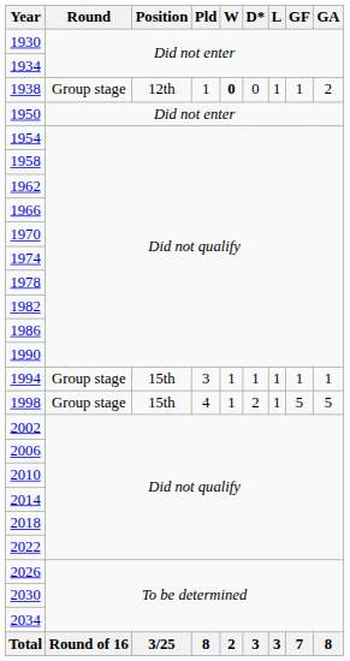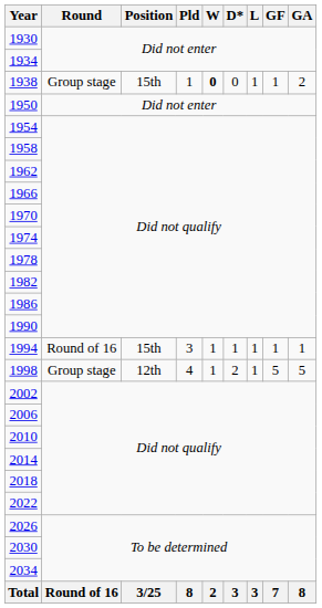 <table class="wikitable sortable" style="text-align: center;">
 <tr>
 <th>Year</th>
 <th>Round</th>
 <th>Position</th>
 <th>Pld</th>
 <th>W</th>
 <th>D*</th>
 <th>L</th>
 <th>GF</th>
 <th>GA</th>
 </tr>
 <tr>
 <td> <a href='#'>1930</a></td>
 <td rowspan=2 colspan=8><em>Did not enter</em></td>
 </tr>
 <tr>
 <td> <a href='#'>1934</a></td>
 </tr>
 <tr>
 <td> <a href='#'>1938</a></td>
 <td>Group stage</td>
-<td>12th</td>
+<td>15th</td>
 <td>1</td>
 <td><strong>0</strong></td>
 <td>0</td>
 <td>1</td>
 <td>1</td>
 <td>2</td>
 </tr>
 <tr>
 <td> <a href='#'>1950</a></td>
 <td rowspan=1 colspan=8><em>Did not enter</em></td>
 </tr>
 <tr>
 <td> <a href='#'>1954</a></td>
 <td rowspan=10 colspan=8><em>Did not qualify</em></td>
 </tr>
 <tr>
 <td> <a href='#'>1958</a></td>
 </tr>
 <tr>
 <td> <a href='#'>1962</a></td>
 </tr>
 <tr>
 <td> <a href='#'>1966</a></td>
 </tr>
 <tr>
 <td> <a href='#'>1970</a></td>
 </tr>
 <tr>
 <td> <a href='#'>1974</a></td>
 </tr>
 <tr>
 <td> <a href='#'>1978</a></td>
 </tr>
 <tr>
 <td> <a href='#'>1982</a></td>
 </tr>
 <tr>
 <td> <a href='#'>1986</a></td>
 </tr>
 <tr>
 <td> <a href='#'>1990</a></td>
 </tr>
 <tr>
 <td> <a href='#'>1994</a></td>
-<td>Group stage</td>
+<td>Round of 16</td>
 <td>15th</td>
 <td>3</td>
 <td>1</td>
 <td>1</td>
 <td>1</td>
 <td>1</td>
 <td>1</td>
 </tr>
 <tr>
 <td> <a href='#'>1998</a></td>
 <td>Group stage</td>
-<td>15th</td>
+<td>12th</td>
 <td>4</td>
 <td>1</td>
 <td>2</td>
 <td>1</td>
 <td>5</td>
 <td>5</td>
 </tr>
 <tr>
 <td>  <a href='#'>2002</a></td>
 <td rowspan=6 colspan=8><em>Did not qualify</em></td>
 </tr>
 <tr>
 <td> <a href='#'>2006</a></td>
 </tr>
 <tr>
 <td> <a href='#'>2010</a></td>
 </tr>
 <tr>
 <td> <a href='#'>2014</a></td>
 </tr>
 <tr>
 <td> <a href='#'>2018</a></td>
 </tr>
 <tr>
 <td> <a href='#'>2022</a></td>
 </tr>
 <tr>
 <td>   <a href='#'>2026</a></td>
 <td rowspan=3 colspan=8><em>To be determined</em></td>
 </tr>
 <tr>
 <td>   <a href='#'>2030</a></td>
 </tr>
 <tr>
 <td> <a href='#'>2034</a></td>
 </tr>
 <tr>
 <th><strong>Total</strong></th>
 <th>Round of 16</th>
 <th>3/25</th>
 <th>8</th>
 <th>2</th>
 <th>3</th>
 <th>3</th>
 <th>7</th>
 <th>8</th>
 </tr>
 </table>
